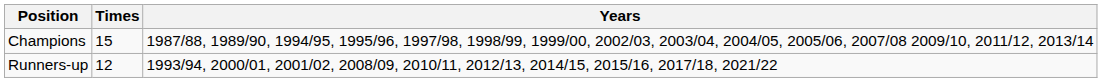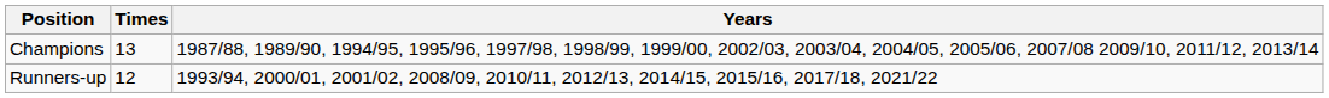 <table class="wikitable">
 <tr>
 <th>Position</th>
 <th>Times</th>
 <th>Years</th>
 </tr>
 <tr>
 <td>Champions</td>
-<td>15</td>
+<td>13</td>
 <td>1987/88, 1989/90, 1994/95, 1995/96, 1997/98, 1998/99, 1999/00, 2002/03, 2003/04, 2004/05, 2005/06, 2007/08 2009/10, 2011/12, 2013/14</td>
 </tr>
 <tr>
 <td>Runners-up</td>
 <td>12</td>
 <td>1993/94, 2000/01, 2001/02, 2008/09, 2010/11, 2012/13, 2014/15, 2015/16, 2017/18, 2021/22</td>
 </tr>
 </table>
